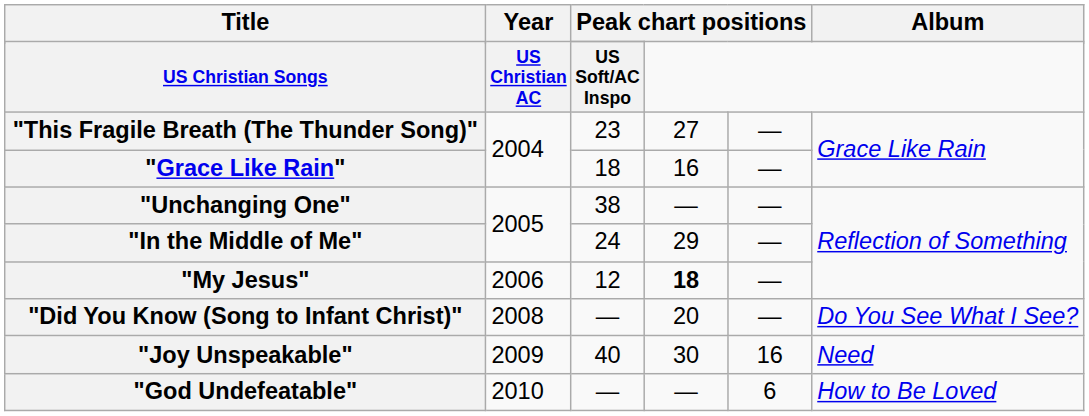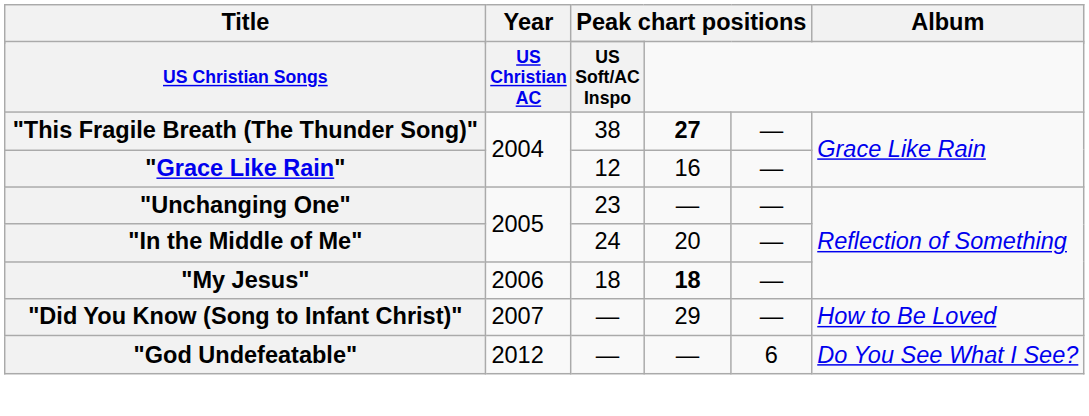 <table class="wikitable plainrowheaders" style=text-align:center;>
 <tr>
 <th scope="col" rowspan="2" style="width:20em;">Title</th>
 <th scope="col" rowspan="2">Year</th>
 <th scope="col" colspan="3">Peak chart positions</th>
 <th scope="col" rowspan="2">Album</th>
 </tr>
 <tr>
 </tr>
 <tr style="font-size:smaller;">
 <th scope="col" style="width:3em;font-size:90%;"><a href='#'>US Christian Songs</a><br></th>
 <th scope="col" style="width:3em;font-size:90%;"><a href='#'>US Christian AC</a></th>
 <th scope="col" style="width:3em;font-size:90%;">US Soft/AC Inspo</th>
 </tr>
 <tr>
 <th scope="row">"This Fragile Breath (The Thunder Song)"</th>
 <td rowspan="2" style="text-align:left;">2004</td>
-<td>23</td>
-<td>27</td>
+<td>38</td>
+<td><strong>27</strong></td>
 <td>—</td>
 <td rowspan="2" style="text-align:left"><em><a href='#'>Grace Like Rain</a></em></td>
 </tr>
 <tr>
 <th scope="row">"<a href='#'>Grace Like Rain</a>"</th>
-<td>18</td>
+<td>12</td>
 <td>16</td>
 <td>—</td>
 </tr>
 <tr>
 <th scope="row">"Unchanging One"</th>
 <td rowspan="2" style="text-align:left;">2005</td>
-<td>38</td>
+<td>23</td>
 <td>—</td>
 <td>—</td>
 <td rowspan="3" style="text-align:left"><em><a href='#'>Reflection of Something</a></em></td>
 </tr>
 <tr>
 <th scope="row">"In the Middle of Me"</th>
 <td>24</td>
-<td>29</td>
+<td>20</td>
 <td>—</td>
 </tr>
 <tr>
 <th scope="row">"My Jesus"</th>
 <td style="text-align:left;">2006</td>
-<td>12</td>
+<td>18</td>
 <td><strong>18</strong></td>
 <td>—</td>
 </tr>
 <tr>
 <th scope="row">"Did You Know (Song to Infant Christ)"</th>
-<td style="text-align:left;">2008</td>
+<td style="text-align:left;">2007</td>
 <td>—</td>
-<td>20</td>
+<td>29</td>
 <td>—</td>
-<td style="text-align:left"><em><a href='#'>Do You See What I See?</a></em></td>
-</tr>
-<tr>
-<th scope="row">"Joy Unspeakable"</th>
-<td style="text-align:left;">2009</td>
-<td>40</td>
-<td>30</td>
-<td>16</td>
-<td style="text-align:left"><em><a href='#'>Need</a></em></td>
+<td style="text-align:left"><em><a href='#'>How to Be Loved</a></em></td>
 </tr>
 <tr>
 <th scope="row">"God Undefeatable"</th>
-<td style="text-align:left;">2010</td>
+<td style="text-align:left;">2012</td>
 <td>—</td>
 <td>—</td>
 <td>6</td>
-<td style="text-align:left"><em><a href='#'>How to Be Loved</a></em></td>
+<td style="text-align:left"><em><a href='#'>Do You See What I See?</a></em></td>
 </tr>
 </table>
